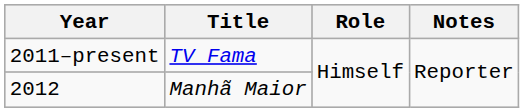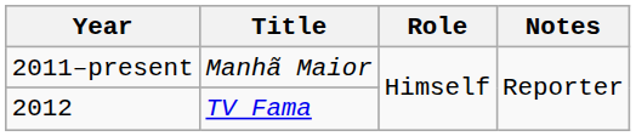 <table class="wikitable">
 <tr>
 <th>Year</th>
 <th>Title</th>
 <th>Role</th>
 <th>Notes</th>
 </tr>
 <tr>
 <td>2011–present</td>
-<td><em><a href='#'>TV Fama</a></em> </td>
+<td><em>Manhã Maior</em></td>
 <td rowspan="2">Himself </td>
 <td rowspan="2">Reporter </td>
 </tr>
 <tr>
 <td>2012</td>
-<td><em>Manhã Maior</em></td>
+<td><em><a href='#'>TV Fama</a></em> </td>
 </tr>
 </table>
